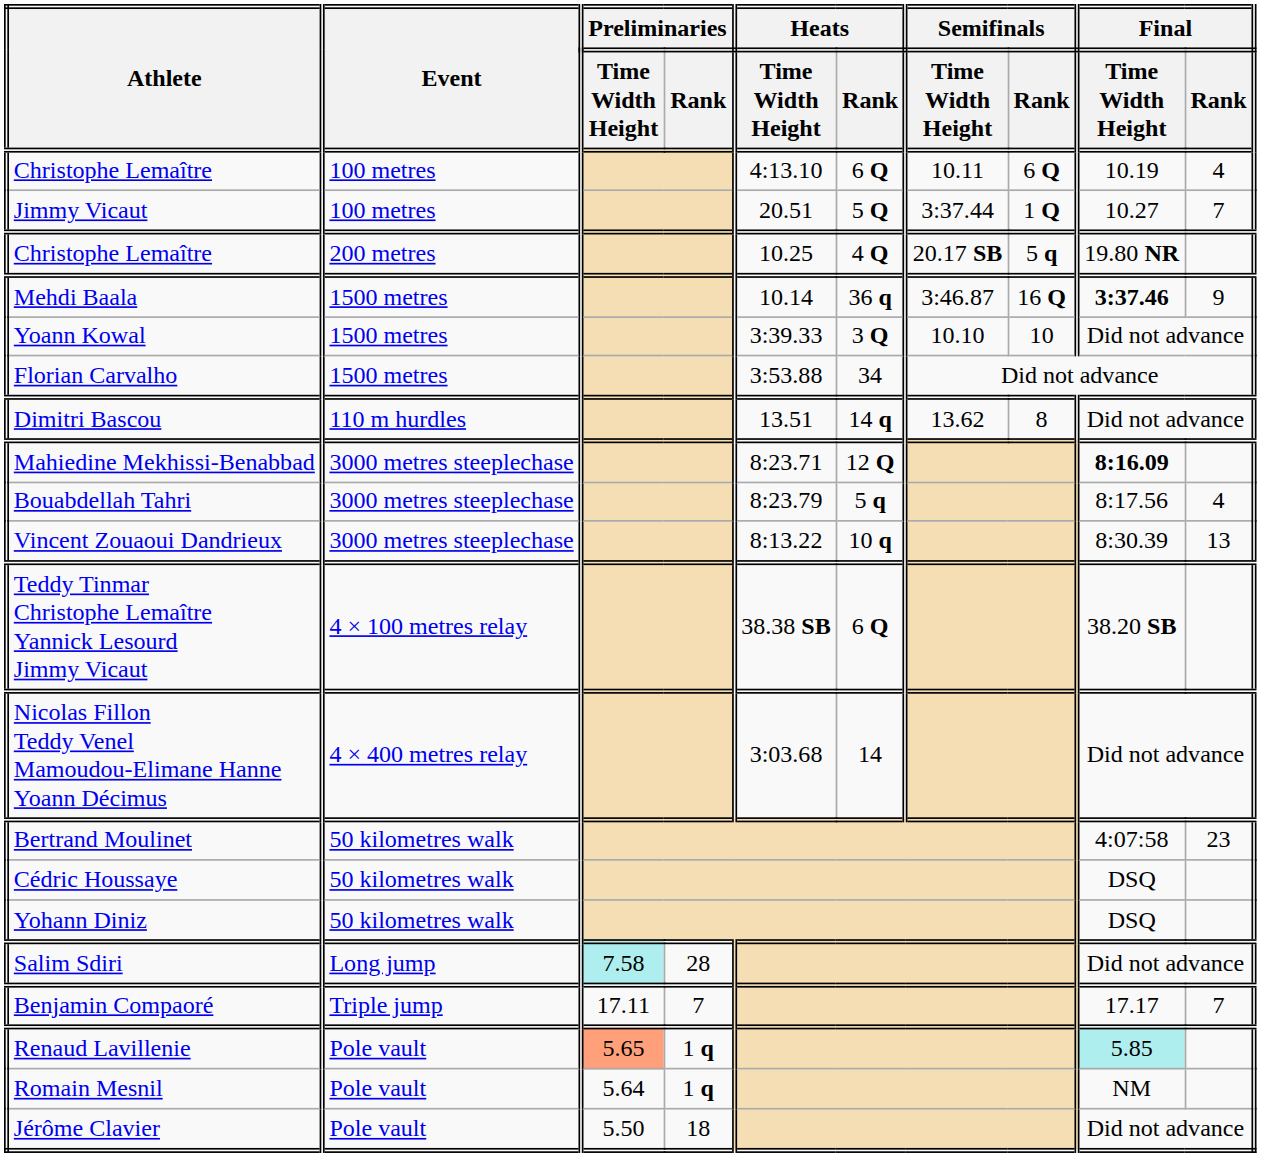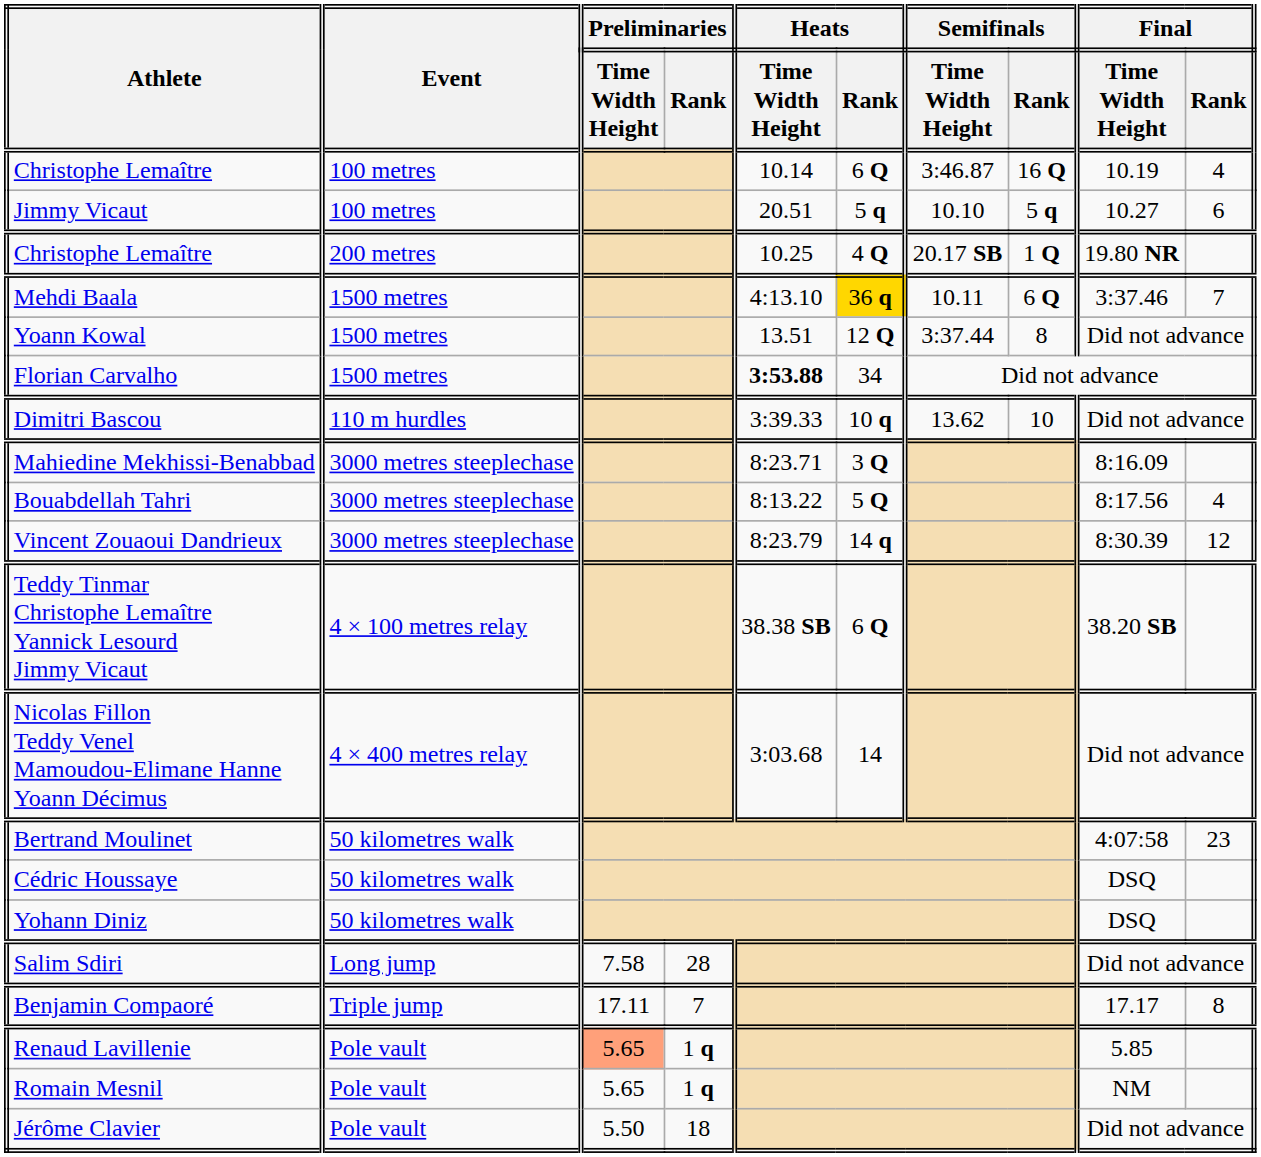 <table class=wikitable style="font-size:90%; border: double;">
 <tr>
 <th rowspan="2" style="border-right:double">Athlete</th>
 <th rowspan="2" style="border-right:double">Event</th>
 <th colspan="2" style="border-right:double; border-bottom:double;">Preliminaries</th>
 <th colspan="2" style="border-right:double; border-bottom:double;">Heats</th>
 <th colspan="2" style="border-right:double; border-bottom:double;">Semifinals</th>
 <th colspan="2" style="border-right:double; border-bottom:double;">Final</th>
 </tr>
 <tr>
 <th>Time<br>Width<br>Height</th>
 <th style="border-right:double">Rank</th>
 <th>Time<br>Width<br>Height</th>
 <th style="border-right:double">Rank</th>
 <th>Time<br>Width<br>Height</th>
 <th style="border-right:double">Rank</th>
 <th>Time<br>Width<br>Height</th>
 <th style="border-right:double">Rank</th>
 </tr>
 <tr style="border-top: double;">
 <td style="border-right:double"><a href='#'>Christophe Lemaître</a></td>
 <td style="border-right:double"><a href='#'>100 metres</a></td>
 <td style="border-right:double" colspan= 2 bgcolor="wheat"></td>
-<td align=center>4:13.10</td>
+<td align=center>10.14</td>
 <td align=center style="border-right:double">6 <strong>Q</strong></td>
-<td align=center>10.11</td>
-<td align=center style="border-right:double">6 <strong>Q</strong></td>
+<td align=center>3:46.87</td>
+<td align=center style="border-right:double">16 <strong>Q</strong></td>
 <td align=center>10.19</td>
 <td align=center>4</td>
 </tr>
 <tr>
 <td style="border-right:double"><a href='#'>Jimmy Vicaut</a></td>
 <td style="border-right:double"><a href='#'>100 metres</a></td>
 <td style="border-right:double" colspan= 2 bgcolor="wheat"></td>
 <td align=center>20.51</td>
-<td align=center style="border-right:double">5 <strong>Q</strong></td>
-<td align=center>3:37.44</td>
-<td align=center style="border-right:double">1 <strong>Q</strong></td>
+<td align=center style="border-right:double">5 <strong>q</strong></td>
+<td align=center>10.10</td>
+<td align=center style="border-right:double">5 <strong>q</strong></td>
 <td align=center>10.27</td>
-<td align=center>7</td>
+<td align=center>6</td>
 </tr>
 <tr style="border-top: double;">
 <td style="border-right:double"><a href='#'>Christophe Lemaître</a></td>
 <td style="border-right:double"><a href='#'>200 metres</a></td>
 <td style="border-right:double" colspan= 2 bgcolor="wheat"></td>
 <td align=center>10.25</td>
 <td align=center style="border-right:double">4 <strong>Q</strong></td>
 <td align=center>20.17 <strong>SB</strong></td>
-<td align=center style="border-right:double">5 <strong>q</strong></td>
+<td align=center style="border-right:double">1 <strong>Q</strong></td>
 <td align=center>19.80 <strong>NR</strong></td>
 <td align=center></td>
 </tr>
 <tr style="border-top: double;">
 <td style="border-right:double"><a href='#'>Mehdi Baala</a></td>
 <td style="border-right:double"><a href='#'>1500 metres</a></td>
 <td style="border-right:double" colspan= 2 bgcolor="wheat"></td>
-<td align=center>10.14</td>
-<td align=center style="border-right:double">36 <strong>q</strong></td>
-<td align=center>3:46.87</td>
-<td align=center style="border-right:double">16 <strong>Q</strong></td>
-<td align=center><strong>3:37.46</strong></td>
-<td align=center>9</td>
+<td align=center>4:13.10</td>
+<td align=center style="background: gold; border-right:double">36 <strong>q</strong></td>
+<td align=center>10.11</td>
+<td align=center style="border-right:double">6 <strong>Q</strong></td>
+<td align=center>3:37.46</td>
+<td align=center>7</td>
 </tr>
 <tr>
 <td style="border-right:double"><a href='#'>Yoann Kowal</a></td>
 <td style="border-right:double"><a href='#'>1500 metres</a></td>
 <td style="border-right:double" colspan= 2 bgcolor="wheat"></td>
-<td align=center>3:39.33</td>
-<td align=center style="border-right:double">3 <strong>Q</strong></td>
-<td align=center>10.10</td>
-<td align=center style="border-right:double">10</td>
+<td align=center>13.51</td>
+<td align=center style="border-right:double">12 <strong>Q</strong></td>
+<td align=center>3:37.44</td>
+<td align=center style="border-right:double">8</td>
 <td colspan="2" align=center>Did not advance</td>
 </tr>
 <tr>
 <td style="border-right:double"><a href='#'>Florian Carvalho</a></td>
 <td style="border-right:double"><a href='#'>1500 metres</a></td>
 <td style="border-right:double" colspan= 2 bgcolor="wheat"></td>
-<td align=center>3:53.88</td>
+<td align=center><strong>3:53.88</strong></td>
 <td align=center style="border-right:double">34</td>
 <td colspan="4" align=center>Did not advance</td>
 </tr>
 <tr style="border-top: double;">
 <td style="border-right:double"><a href='#'>Dimitri Bascou</a></td>
 <td style="border-right:double"><a href='#'>110 m hurdles</a></td>
 <td style="border-right:double" colspan= 2 bgcolor="wheat"></td>
-<td align=center>13.51</td>
-<td align=center style="border-right:double">14 <strong>q</strong></td>
+<td align=center>3:39.33</td>
+<td align=center style="border-right:double">10 <strong>q</strong></td>
 <td align=center>13.62</td>
-<td align=center style="border-right:double">8</td>
+<td align=center style="border-right:double">10</td>
 <td colspan="2" align=center>Did not advance</td>
 </tr>
 <tr style="border-top: double;">
 <td style="border-right:double"><a href='#'>Mahiedine Mekhissi-Benabbad</a></td>
 <td style="border-right:double"><a href='#'>3000 metres steeplechase</a></td>
 <td style="border-right:double" colspan= 2 bgcolor="wheat"></td>
 <td align=center>8:23.71</td>
-<td align=center style="border-right:double">12 <strong>Q</strong></td>
+<td align=center style="border-right:double">3 <strong>Q</strong></td>
 <td style="border-right:double" colspan= 2 bgcolor="wheat"></td>
-<td align=center><strong>8:16.09</strong></td>
+<td align=center>8:16.09</td>
 <td align=center></td>
 </tr>
 <tr>
 <td style="border-right:double"><a href='#'>Bouabdellah Tahri</a></td>
 <td style="border-right:double"><a href='#'>3000 metres steeplechase</a></td>
 <td style="border-right:double" colspan= 2 bgcolor="wheat"></td>
-<td align=center>8:23.79</td>
-<td align=center style="border-right:double">5 <strong>q</strong></td>
+<td align=center>8:13.22</td>
+<td align=center style="border-right:double">5 <strong>Q</strong></td>
 <td style="border-right:double" colspan= 2 bgcolor="wheat"></td>
 <td align=center>8:17.56</td>
 <td align=center>4</td>
 </tr>
 <tr>
 <td style="border-right:double"><a href='#'>Vincent Zouaoui Dandrieux</a></td>
 <td style="border-right:double"><a href='#'>3000 metres steeplechase</a></td>
 <td style="border-right:double" colspan= 2 bgcolor="wheat"></td>
-<td align=center>8:13.22</td>
-<td align=center style="border-right:double">10 <strong>q</strong></td>
+<td align=center>8:23.79</td>
+<td align=center style="border-right:double">14 <strong>q</strong></td>
 <td style="border-right:double" colspan= 2 bgcolor="wheat"></td>
 <td align=center>8:30.39</td>
-<td align=center>13</td>
+<td align=center>12</td>
 </tr>
 <tr style="border-top: double;">
 <td style="border-right:double"><a href='#'>Teddy Tinmar</a><br><a href='#'>Christophe Lemaître</a><br><a href='#'>Yannick Lesourd</a><br><a href='#'>Jimmy Vicaut</a><br></td>
 <td style="border-right:double"><a href='#'>4 × 100 metres relay</a></td>
 <td style="border-right:double" colspan= 2 bgcolor="wheat"></td>
 <td align=center>38.38 <strong>SB</strong></td>
 <td align=center style="border-right:double">6 <strong>Q</strong></td>
 <td style="border-right:double" colspan= 2 bgcolor="wheat"></td>
 <td align=center>38.20 <strong>SB</strong></td>
 <td align=center></td>
 </tr>
 <tr style="border-top: double;">
 <td style="border-right:double"><a href='#'>Nicolas Fillon</a><br><a href='#'>Teddy Venel</a><br><a href='#'>Mamoudou-Elimane Hanne</a><br><a href='#'>Yoann Décimus</a><br></td>
 <td style="border-right:double"><a href='#'>4 × 400 metres relay</a></td>
 <td style="border-right:double" colspan= 2 bgcolor="wheat"></td>
 <td align=center>3:03.68</td>
 <td align=center style="border-right:double">14</td>
 <td style="border-right:double" colspan= 2 bgcolor="wheat"></td>
 <td colspan="2" align=center>Did not advance</td>
 </tr>
 <tr style="border-top: double;">
 <td style="border-right:double"><a href='#'>Bertrand Moulinet</a></td>
 <td style="border-right:double"><a href='#'>50 kilometres walk</a></td>
 <td style="border-right:double" colspan= 6 bgcolor="wheat"></td>
 <td align=center>4:07:58</td>
 <td align=center>23</td>
 </tr>
 <tr>
 <td style="border-right:double"><a href='#'>Cédric Houssaye</a></td>
 <td style="border-right:double"><a href='#'>50 kilometres walk</a></td>
 <td style="border-right:double" colspan= 6 bgcolor="wheat"></td>
 <td align=center>DSQ</td>
 <td align=center></td>
 </tr>
 <tr>
 <td style="border-right:double"><a href='#'>Yohann Diniz</a></td>
 <td style="border-right:double"><a href='#'>50 kilometres walk</a></td>
 <td style="border-right:double" colspan= 6 bgcolor="wheat"></td>
 <td align=center>DSQ</td>
 <td align=center></td>
 </tr>
 <tr style="border-top: double;">
 <td style="border-right:double"><a href='#'>Salim Sdiri</a></td>
 <td style="border-right:double"><a href='#'>Long jump</a></td>
-<td align=center style="background: paleturquoise;">7.58</td>
+<td align=center>7.58</td>
 <td align=center style="border-right:double">28</td>
 <td style="border-right:double" colspan= 4 bgcolor="wheat"></td>
 <td colspan="2" align=center>Did not advance</td>
 </tr>
 <tr style="border-top: double;">
 <td style="border-right:double"><a href='#'>Benjamin Compaoré</a></td>
 <td style="border-right:double"><a href='#'>Triple jump</a></td>
 <td align=center>17.11</td>
 <td align=center style="border-right:double">7</td>
 <td style="border-right:double" colspan= 4  bgcolor="wheat"></td>
 <td align=center>17.17</td>
-<td align=center>7</td>
+<td align=center>8</td>
 </tr>
 <tr style="border-top: double;">
 <td style="border-right:double"><a href='#'>Renaud Lavillenie</a></td>
 <td style="border-right:double"><a href='#'>Pole vault</a></td>
 <td align=center style="background: lightsalmon;">5.65</td>
 <td align=center style="border-right:double">1 <strong>q</strong></td>
 <td style="border-right:double" colspan= 4 bgcolor="wheat"></td>
-<td align=center style="background: paleturquoise;">5.85</td>
+<td align=center>5.85</td>
 <td align=center></td>
 </tr>
 <tr>
 <td style="border-right:double"><a href='#'>Romain Mesnil</a></td>
 <td style="border-right:double"><a href='#'>Pole vault</a></td>
-<td align=center>5.64</td>
+<td align=center>5.65</td>
 <td align=center style="border-right:double">1 <strong>q</strong></td>
 <td style="border-right:double" colspan= 4 bgcolor="wheat"></td>
 <td align=center>NM</td>
 <td align=center></td>
 </tr>
 <tr>
 <td style="border-right:double"><a href='#'>Jérôme Clavier</a></td>
 <td style="border-right:double"><a href='#'>Pole vault</a></td>
 <td align=center>5.50</td>
 <td align=center style="border-right:double">18</td>
 <td style="border-right:double" colspan= 4 bgcolor="wheat"></td>
 <td colspan="2" align=center>Did not advance</td>
 </tr>
 </table>
